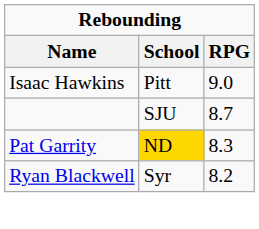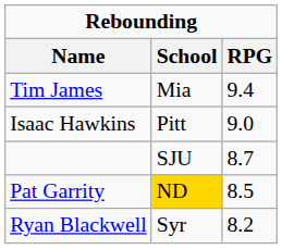 <table class="wikitable">
 <tr>
 <td colspan=3 style="text-align:center;"><strong>Rebounding</strong></td>
 </tr>
 <tr>
 <th>Name</th>
 <th>School</th>
 <th>RPG</th>
+</tr>
+<tr>
+<td><a href='#'>Tim James</a></td>
+<td>Mia</td>
+<td>9.4</td>
 </tr>
 <tr>
 <td>Isaac Hawkins</td>
 <td>Pitt</td>
 <td>9.0</td>
 </tr>
 <tr>
 <td></td>
 <td>SJU</td>
 <td>8.7</td>
 </tr>
 <tr>
 <td><a href='#'>Pat Garrity</a></td>
 <td style="background: gold;">ND</td>
-<td>8.3</td>
+<td>8.5</td>
 </tr>
 <tr>
 <td><a href='#'>Ryan Blackwell</a></td>
 <td>Syr</td>
 <td>8.2</td>
 </tr>
 </table>
